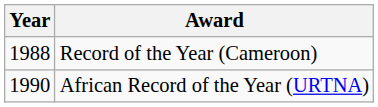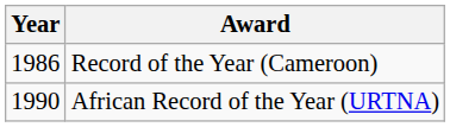 <table class="wikitable">
 <tr>
 <th>Year</th>
 <th>Award</th>
 </tr>
 <tr>
-<td>1988</td>
+<td>1986</td>
 <td>Record of the Year (Cameroon)</td>
 </tr>
 <tr>
 <td>1990</td>
 <td>African Record of the Year (<a href='#'>URTNA</a>)</td>
 </tr>
 </table>
